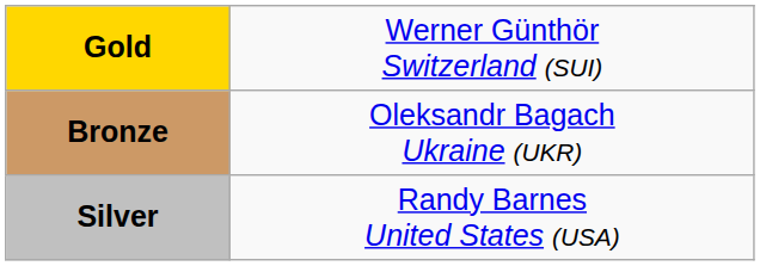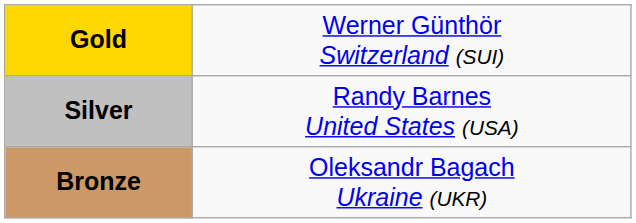 <table class="wikitable" style=" text-align:center; font-size:110%;" width="35%">
 <tr>
 <td bgcolor="gold"><strong>Gold</strong></td>
 <td> <a href='#'>Werner Günthör</a><br><em><a href='#'>Switzerland</a> <small>(SUI)</small></em></td>
 </tr>
 <tr>
+<td bgcolor="silver"><strong>Silver</strong></td>
+<td> <a href='#'>Randy Barnes</a><br><em><a href='#'>United States</a> <small>(USA)</small></em></td>
+</tr>
+<tr>
 <td bgcolor="CC9966"><strong>Bronze</strong></td>
 <td> <a href='#'>Oleksandr Bagach</a><br><em><a href='#'>Ukraine</a> <small>(UKR)</small></em></td>
 </tr>
-<tr>
-<td bgcolor="silver"><strong>Silver</strong></td>
-<td> <a href='#'>Randy Barnes</a><br><em><a href='#'>United States</a> <small>(USA)</small></em></td>
-</tr>
 </table>
